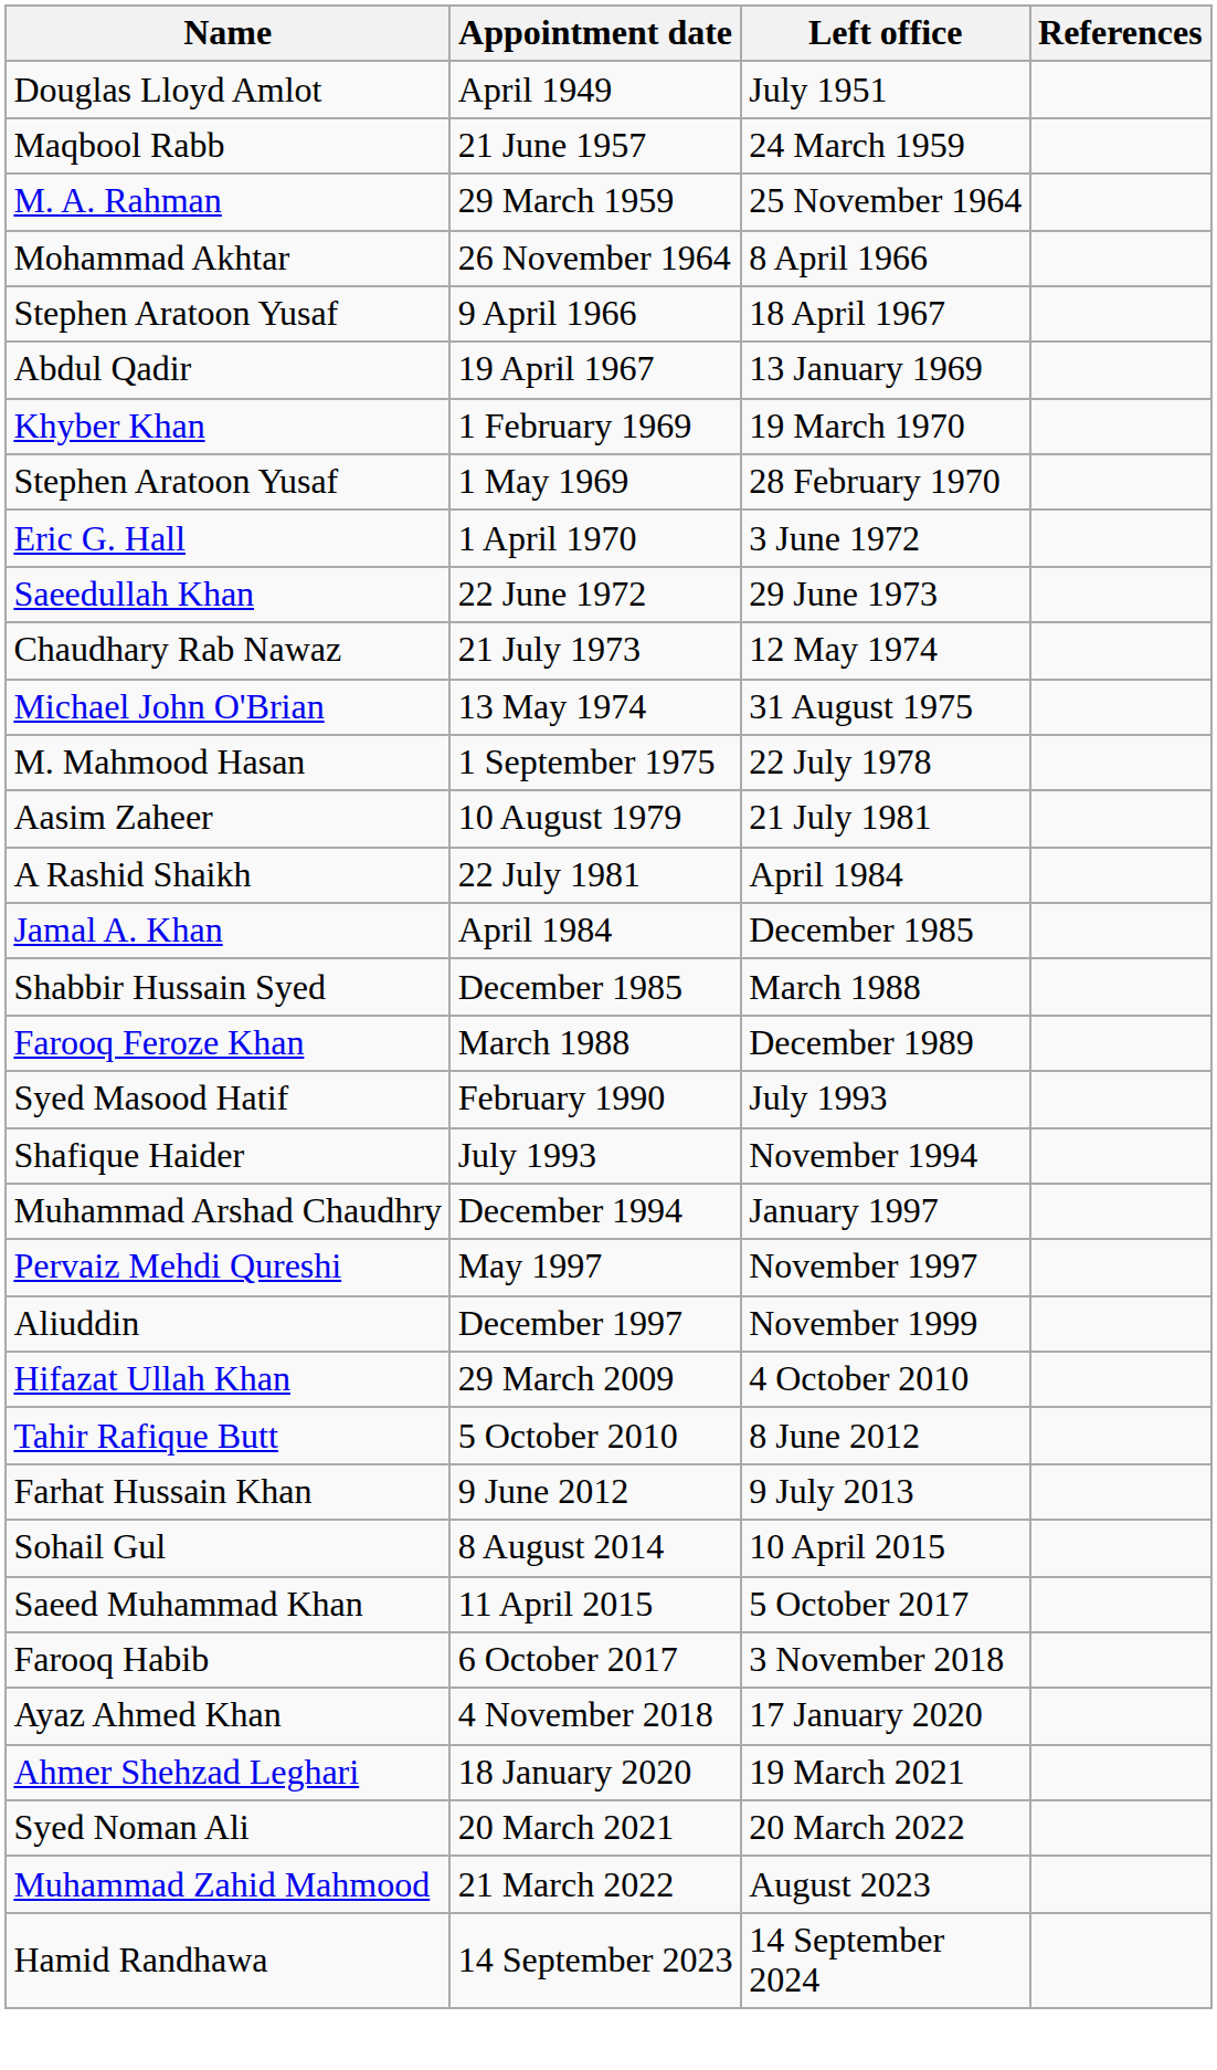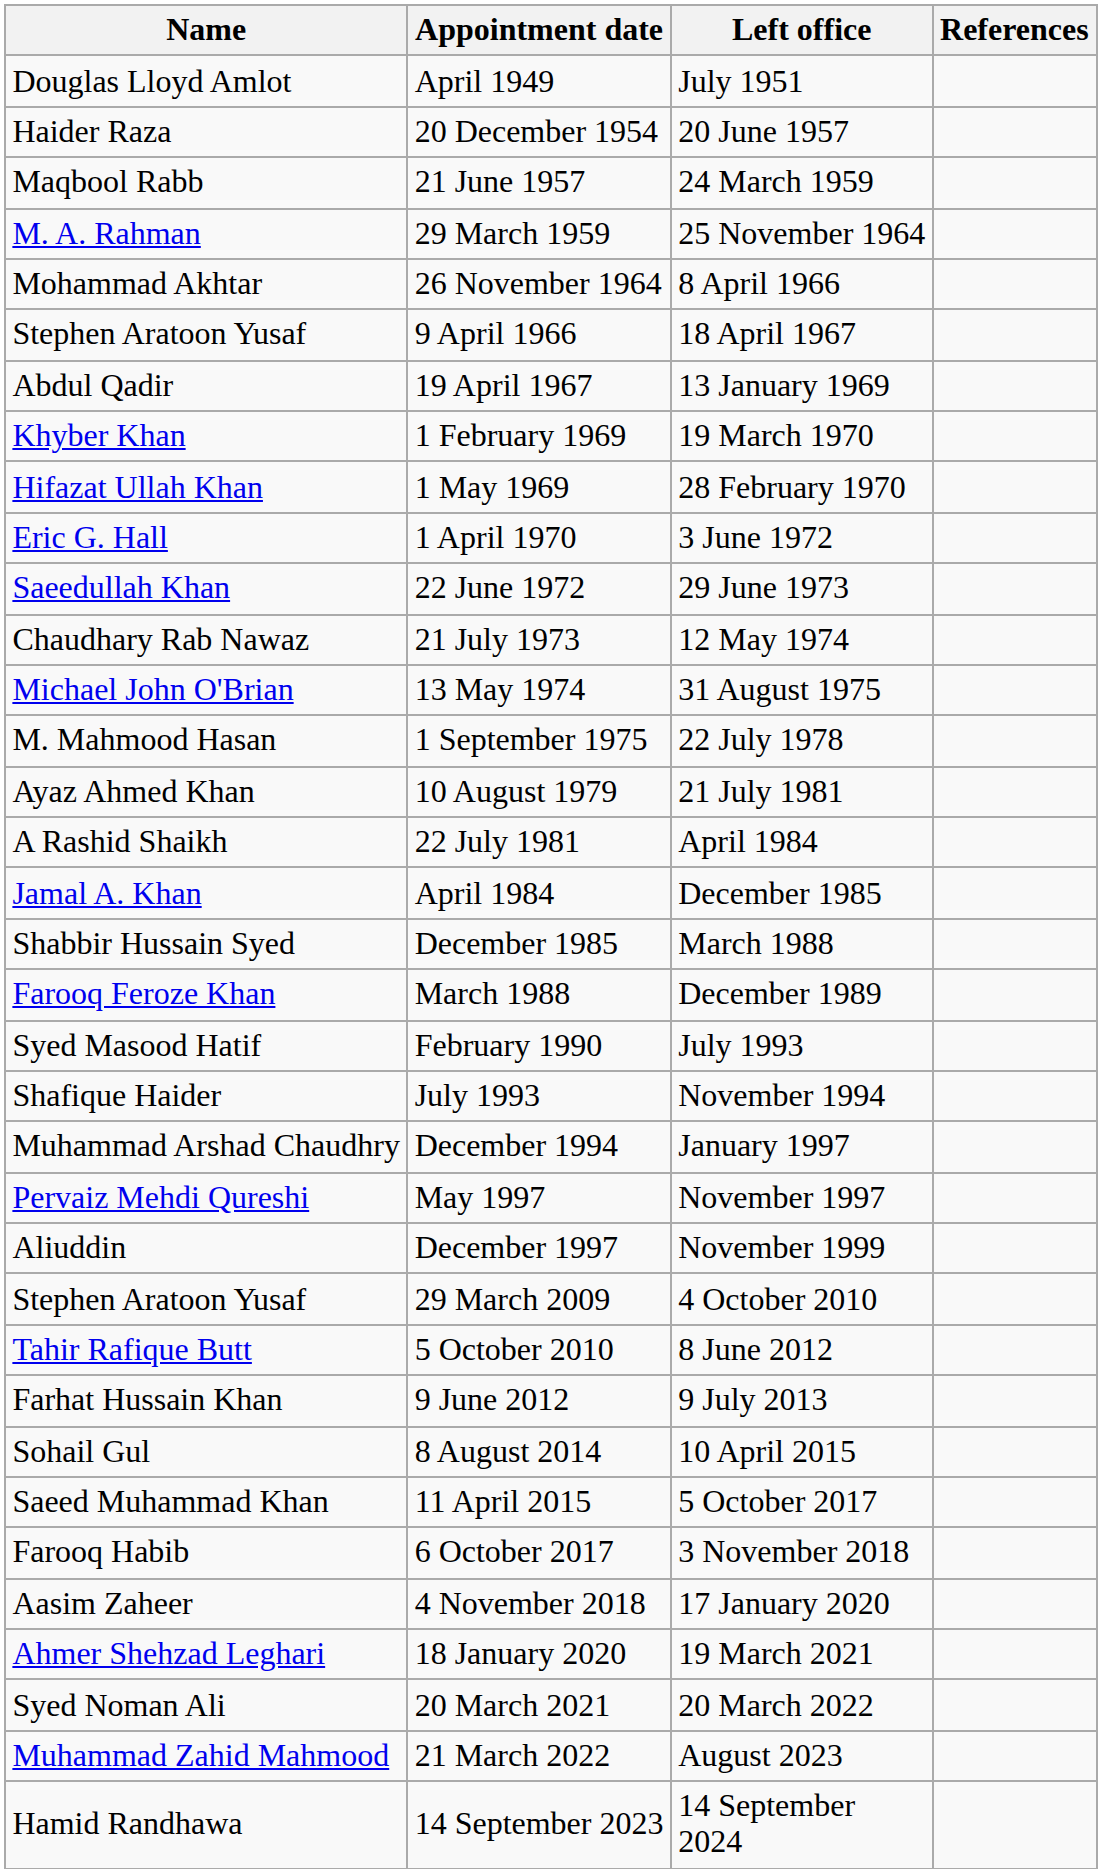 <table class="wikitable sortable">
 <tr>
 <th>Name</th>
 <th>Appointment date</th>
 <th>Left office</th>
 <th>References</th>
 </tr>
 <tr>
 <td>Douglas Lloyd Amlot</td>
 <td>April 1949</td>
 <td>July 1951</td>
+<td></td>
+</tr>
+<tr>
+<td>Haider Raza</td>
+<td>20 December 1954</td>
+<td>20 June 1957</td>
 <td></td>
 </tr>
 <tr>
 <td>Maqbool Rabb</td>
 <td>21 June 1957</td>
 <td>24 March 1959</td>
 <td></td>
 </tr>
 <tr>
 <td><a href='#'>M. A. Rahman</a></td>
 <td>29 March 1959</td>
 <td>25 November 1964</td>
 <td></td>
 </tr>
 <tr>
 <td>Mohammad Akhtar</td>
 <td>26 November 1964</td>
 <td>8 April 1966</td>
 <td></td>
 </tr>
 <tr>
 <td>Stephen Aratoon Yusaf</td>
 <td>9 April 1966</td>
 <td>18 April 1967</td>
 <td></td>
 </tr>
 <tr>
 <td>Abdul Qadir</td>
 <td>19 April 1967</td>
 <td>13 January 1969</td>
 <td></td>
 </tr>
 <tr>
 <td><a href='#'>Khyber Khan</a></td>
 <td>1 February 1969</td>
 <td>19 March 1970</td>
 <td></td>
 </tr>
 <tr>
-<td>Stephen Aratoon Yusaf</td>
+<td><a href='#'>Hifazat Ullah Khan</a></td>
 <td>1 May 1969</td>
 <td>28 February 1970</td>
 <td></td>
 </tr>
 <tr>
 <td><a href='#'>Eric G. Hall</a></td>
 <td>1 April 1970</td>
 <td>3 June 1972</td>
 <td></td>
 </tr>
 <tr>
 <td><a href='#'>Saeedullah Khan</a></td>
 <td>22 June 1972</td>
 <td>29 June 1973</td>
 <td></td>
 </tr>
 <tr>
 <td>Chaudhary Rab Nawaz</td>
 <td>21 July 1973</td>
 <td>12 May 1974</td>
 <td></td>
 </tr>
 <tr>
 <td><a href='#'>Michael John O'Brian</a></td>
 <td>13 May 1974</td>
 <td>31 August 1975</td>
 <td></td>
 </tr>
 <tr>
 <td>M. Mahmood Hasan</td>
 <td>1 September 1975</td>
 <td>22 July 1978</td>
 <td></td>
 </tr>
 <tr>
-<td>Aasim Zaheer</td>
+<td>Ayaz Ahmed Khan</td>
 <td>10 August 1979</td>
 <td>21 July 1981</td>
 <td></td>
 </tr>
 <tr>
 <td>A Rashid Shaikh</td>
 <td>22 July 1981</td>
 <td>April 1984</td>
 <td></td>
 </tr>
 <tr>
 <td><a href='#'>Jamal A. Khan</a></td>
 <td>April 1984</td>
 <td>December 1985</td>
 <td></td>
 </tr>
 <tr>
 <td>Shabbir Hussain Syed</td>
 <td>December 1985</td>
 <td>March 1988</td>
 <td></td>
 </tr>
 <tr>
 <td><a href='#'>Farooq Feroze Khan</a></td>
 <td>March 1988</td>
 <td>December 1989</td>
 <td></td>
 </tr>
 <tr>
 <td>Syed Masood Hatif</td>
 <td>February 1990</td>
 <td>July 1993</td>
 <td></td>
 </tr>
 <tr>
 <td>Shafique Haider</td>
 <td>July 1993</td>
 <td>November 1994</td>
 <td></td>
 </tr>
 <tr>
 <td>Muhammad Arshad Chaudhry</td>
 <td>December 1994</td>
 <td>January 1997</td>
 <td></td>
 </tr>
 <tr>
 <td><a href='#'>Pervaiz Mehdi Qureshi</a></td>
 <td>May 1997</td>
 <td>November 1997</td>
 <td></td>
 </tr>
 <tr>
 <td>Aliuddin</td>
 <td>December 1997</td>
 <td>November 1999</td>
 <td></td>
 </tr>
 <tr>
-<td><a href='#'>Hifazat Ullah Khan</a></td>
+<td>Stephen Aratoon Yusaf</td>
 <td>29 March 2009</td>
 <td>4 October 2010</td>
 </tr>
 <tr>
 <td><a href='#'>Tahir Rafique Butt</a></td>
 <td>5 October 2010</td>
 <td>8 June 2012</td>
 <td></td>
 </tr>
 <tr>
 <td>Farhat Hussain Khan</td>
 <td>9 June 2012</td>
 <td>9 July 2013</td>
 <td></td>
 </tr>
 <tr>
 <td>Sohail Gul</td>
 <td>8 August 2014</td>
 <td>10 April 2015</td>
 <td></td>
 </tr>
 <tr>
 <td>Saeed Muhammad Khan</td>
 <td>11 April 2015</td>
 <td>5 October 2017</td>
 <td></td>
 </tr>
 <tr>
 <td>Farooq Habib</td>
 <td>6 October 2017</td>
 <td>3 November 2018</td>
 <td></td>
 </tr>
 <tr>
-<td>Ayaz Ahmed Khan</td>
+<td>Aasim Zaheer</td>
 <td>4 November 2018</td>
 <td>17 January 2020</td>
 <td></td>
 </tr>
 <tr>
 <td><a href='#'>Ahmer Shehzad Leghari</a></td>
 <td>18 January 2020</td>
 <td>19 March 2021</td>
 <td></td>
 </tr>
 <tr>
 <td>Syed Noman Ali</td>
 <td>20 March 2021</td>
 <td>20 March 2022</td>
 <td></td>
 </tr>
 <tr>
 <td><a href='#'>Muhammad Zahid Mahmood</a></td>
 <td>21 March 2022</td>
 <td>August 2023</td>
 <td></td>
 </tr>
 <tr>
 <td>Hamid Randhawa</td>
 <td>14 September 2023</td>
 <td>14 September<br>2024</td>
 <td></td>
 </tr>
 </table>
